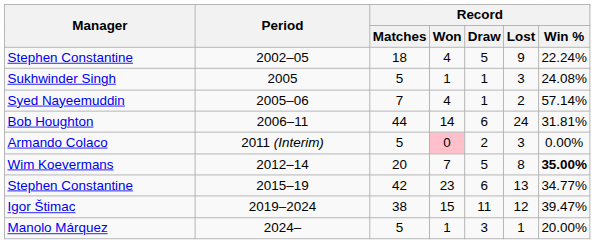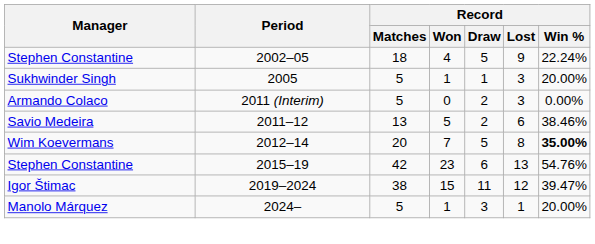 <table class="wikitable sortable" style="text-align: center">
 <tr>
 <th style="width:220px;" rowspan="2">Manager</th>
 <th style="width:200px;" rowspan="2">Period</th>
 <th colspan="5" style="width:170px;">Record</th>
 </tr>
 <tr>
 <th>Matches</th>
 <th>Won</th>
 <th>Draw</th>
 <th>Lost</th>
 <th>Win %</th>
 </tr>
 <tr>
 <td align=left> <a href='#'>Stephen Constantine</a></td>
 <td>2002–05</td>
 <td>18</td>
 <td>4</td>
 <td>5</td>
 <td>9</td>
 <td>22.24%</td>
 </tr>
 <tr>
 <td align=left> <a href='#'>Sukhwinder Singh</a></td>
 <td>2005</td>
 <td>5</td>
 <td>1</td>
 <td>1</td>
 <td>3</td>
-<td>24.08%</td>
-</tr>
-<tr>
-<td align=left> <a href='#'>Syed Nayeemuddin</a></td>
-<td>2005–06</td>
-<td>7</td>
-<td>4</td>
-<td>1</td>
-<td>2</td>
-<td>57.14%</td>
-</tr>
-<tr>
-<td align=left> <a href='#'>Bob Houghton</a></td>
-<td>2006–11</td>
-<td>44</td>
-<td>14</td>
-<td>6</td>
-<td>24</td>
-<td>31.81%</td>
+<td>20.00%</td>
 </tr>
 <tr>
 <td align=left> <a href='#'>Armando Colaco</a></td>
 <td>2011 <em>(Interim)</em></td>
 <td>5</td>
-<td style="background: pink;">0</td>
+<td>0</td>
 <td>2</td>
 <td>3</td>
 <td>0.00%</td>
+</tr>
+<tr>
+<td align=left> <a href='#'>Savio Medeira</a></td>
+<td>2011–12</td>
+<td>13</td>
+<td>5</td>
+<td>2</td>
+<td>6</td>
+<td>38.46%</td>
 </tr>
 <tr>
 <td align=left> <a href='#'>Wim Koevermans</a></td>
 <td>2012–14</td>
 <td>20</td>
 <td>7</td>
 <td>5</td>
 <td>8</td>
 <td><strong>35.00%</strong></td>
 </tr>
 <tr>
 <td align=left> <a href='#'>Stephen Constantine</a></td>
 <td>2015–19</td>
 <td>42</td>
 <td>23</td>
 <td>6</td>
 <td>13</td>
-<td>34.77%</td>
+<td>54.76%</td>
 </tr>
 <tr>
 <td align=left> <a href='#'>Igor Štimac</a></td>
 <td>2019–2024</td>
 <td>38</td>
 <td>15</td>
 <td>11</td>
 <td>12</td>
 <td>39.47%</td>
 </tr>
 <tr>
 <td align=left> <a href='#'>Manolo Márquez</a></td>
 <td>2024–</td>
 <td>5</td>
 <td>1</td>
 <td>3</td>
 <td>1</td>
 <td>20.00%</td>
 </tr>
 </table>
